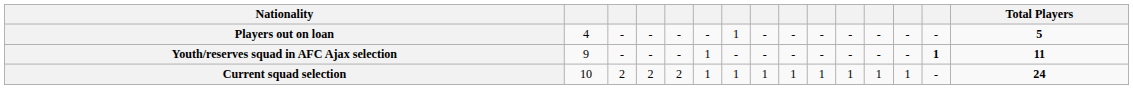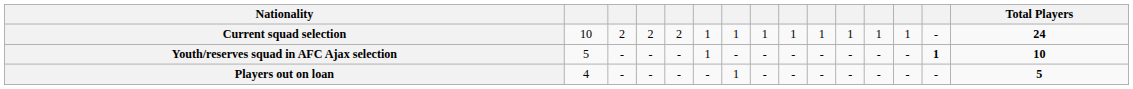 <table class="wikitable" style="width:100%; font-size:85%;">
 <tr valign=top>
 <th align=center>Nationality</th>
 <th align=center></th>
 <th align=center></th>
 <th align=center></th>
 <th align=center></th>
 <th align=center></th>
 <th align=center></th>
 <th align=center></th>
 <th align=center></th>
 <th align=center></th>
 <th align=center></th>
 <th align=center></th>
 <th align=center></th>
 <th align=center></th>
 <th align=center><strong>Total Players</strong></th>
 </tr>
 <tr>
+<th align=center>Current squad selection</th>
+<td align=center>10</td>
+<td align=center>2</td>
+<td align=center>2</td>
+<td align=center>2</td>
+<td align=center>1</td>
+<td align=center>1</td>
+<td align=center>1</td>
+<td align=center>1</td>
+<td align=center>1</td>
+<td align=center>1</td>
+<td align=center>1</td>
+<td align=center>1</td>
+<td align=center>-</td>
+<td align=center><strong>24</strong></td>
+</tr>
+<tr>
+<th align=center>Youth/reserves squad in AFC Ajax selection</th>
+<td align=center>5</td>
+<td align=center>-</td>
+<td align=center>-</td>
+<td align=center>-</td>
+<td align=center>1</td>
+<td align=center>-</td>
+<td align=center>-</td>
+<td align=center>-</td>
+<td align=center>-</td>
+<td align=center>-</td>
+<td align=center>-</td>
+<td align=center>-</td>
+<td align=center><strong>1</strong></td>
+<td align=center><strong>10</strong></td>
+</tr>
+<tr>
 <th align=center>Players out on loan</th>
 <td align=center>4</td>
 <td align=center>-</td>
 <td align=center>-</td>
 <td align=center>-</td>
 <td align=center>-</td>
 <td align=center>1</td>
 <td align=center>-</td>
 <td align=center>-</td>
 <td align=center>-</td>
 <td align=center>-</td>
 <td align=center>-</td>
 <td align=center>-</td>
 <td align=center>-</td>
 <td align=center><strong>5</strong></td>
 </tr>
-<tr>
-<th align=center>Youth/reserves squad in AFC Ajax selection</th>
-<td align=center>9</td>
-<td align=center>-</td>
-<td align=center>-</td>
-<td align=center>-</td>
-<td align=center>1</td>
-<td align=center>-</td>
-<td align=center>-</td>
-<td align=center>-</td>
-<td align=center>-</td>
-<td align=center>-</td>
-<td align=center>-</td>
-<td align=center>-</td>
-<td align=center><strong>1</strong></td>
-<td align=center><strong>11</strong></td>
-</tr>
-<tr>
-<th align=center>Current squad selection</th>
-<td align=center>10</td>
-<td align=center>2</td>
-<td align=center>2</td>
-<td align=center>2</td>
-<td align=center>1</td>
-<td align=center>1</td>
-<td align=center>1</td>
-<td align=center>1</td>
-<td align=center>1</td>
-<td align=center>1</td>
-<td align=center>1</td>
-<td align=center>1</td>
-<td align=center>-</td>
-<td align=center><strong>24</strong></td>
-</tr>
 </table>
